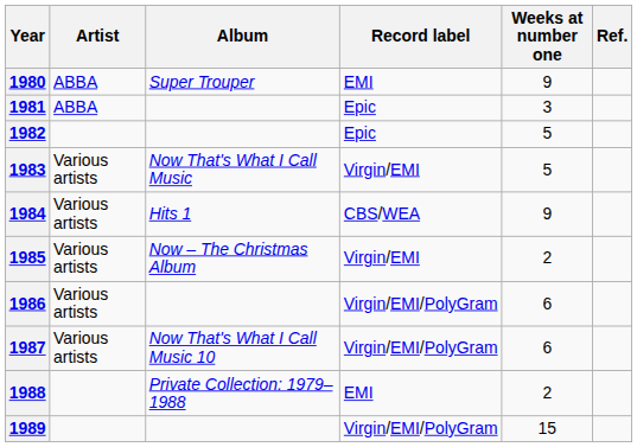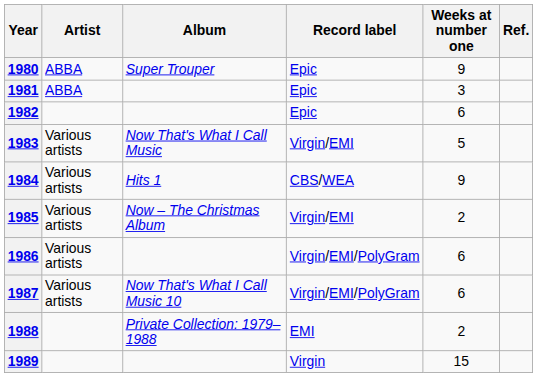 <table class="wikitable plainrowheaders sortable">
 <tr>
 <th scope=col>Year</th>
 <th scope=col>Artist</th>
 <th scope=col>Album</th>
 <th scope=col>Record label</th>
 <th scope=col>Weeks at<br>number one</th>
 <th scope=col class=unsortable>Ref.</th>
 </tr>
 <tr>
 <th scope=row style="text-align:center;"><a href='#'>1980</a></th>
 <td><a href='#'>ABBA</a></td>
 <td><em><a href='#'>Super Trouper</a></em></td>
-<td><a href='#'>EMI</a></td>
+<td><a href='#'>Epic</a></td>
 <td align=center>9</td>
 <td align=center></td>
 </tr>
 <tr>
 <th scope=row style="text-align:center;"><a href='#'>1981</a></th>
 <td><a href='#'>ABBA</a></td>
 <td></td>
 <td><a href='#'>Epic</a></td>
 <td align=center>3</td>
 <td align=center></td>
 </tr>
 <tr>
 <th scope=row style="text-align:center;"><a href='#'>1982</a></th>
 <td></td>
 <td></td>
 <td><a href='#'>Epic</a></td>
-<td align=center>5</td>
+<td align=center>6</td>
 <td align=center></td>
 </tr>
 <tr>
 <th scope=row style="text-align:center;"><a href='#'>1983</a></th>
 <td>Various artists</td>
 <td><em><a href='#'>Now That's What I Call Music</a></em></td>
 <td><a href='#'>Virgin</a>/<a href='#'>EMI</a></td>
 <td align=center>5</td>
 <td align=center></td>
 </tr>
 <tr>
 <th scope=row style="text-align:center;"><a href='#'>1984</a></th>
 <td>Various artists</td>
 <td><em><a href='#'>Hits 1</a></em></td>
 <td><a href='#'>CBS</a>/<a href='#'>WEA</a></td>
 <td align=center>9</td>
 <td align=center></td>
 </tr>
 <tr>
 <th scope=row style="text-align:center;"><a href='#'>1985</a></th>
 <td>Various artists</td>
 <td><em><a href='#'>Now – The Christmas Album</a></em></td>
 <td><a href='#'>Virgin</a>/<a href='#'>EMI</a></td>
 <td align=center>2</td>
 <td align=center></td>
 </tr>
 <tr>
 <th scope=row style="text-align:center;"><a href='#'>1986</a></th>
 <td>Various artists</td>
 <td></td>
 <td><a href='#'>Virgin</a>/<a href='#'>EMI</a>/<a href='#'>PolyGram</a></td>
 <td align=center>6</td>
 <td align=center></td>
 </tr>
 <tr>
 <th scope=row style="text-align:center;"><a href='#'>1987</a></th>
 <td>Various artists</td>
 <td><em><a href='#'>Now That's What I Call Music 10</a></em></td>
 <td><a href='#'>Virgin</a>/<a href='#'>EMI</a>/<a href='#'>PolyGram</a></td>
 <td align=center>6</td>
 <td align=center></td>
 </tr>
 <tr>
 <th scope=row style="text-align:center;"><a href='#'>1988</a></th>
 <td></td>
 <td><em><a href='#'>Private Collection: 1979–1988</a></em></td>
 <td><a href='#'>EMI</a></td>
 <td align=center>2</td>
 <td align=center></td>
 </tr>
 <tr>
 <th scope=row style="text-align:center;"><a href='#'>1989</a></th>
 <td></td>
 <td></td>
-<td><a href='#'>Virgin</a>/<a href='#'>EMI</a>/<a href='#'>PolyGram</a></td>
+<td><a href='#'>Virgin</a></td>
 <td align=center>15</td>
 <td align=center></td>
 </tr>
 </table>
